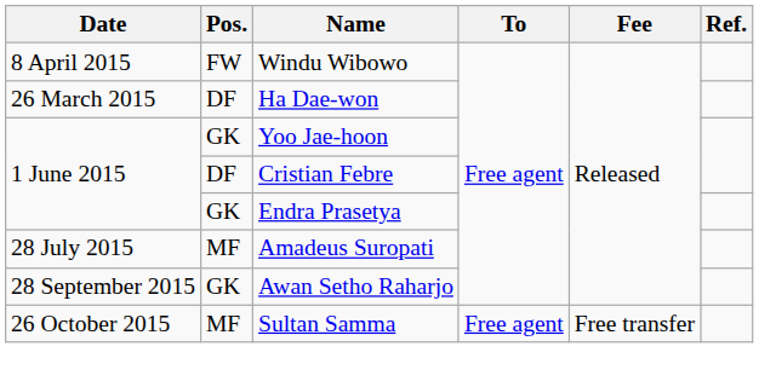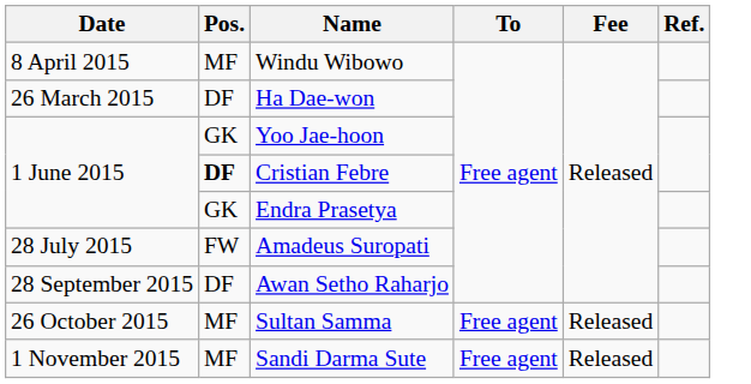 <table class="wikitable">
 <tr>
 <th>Date</th>
 <th>Pos.</th>
 <th>Name</th>
 <th>To</th>
 <th>Fee</th>
 <th>Ref.</th>
 </tr>
 <tr>
 <td>8 April 2015</td>
-<td>FW</td>
+<td>MF</td>
 <td> Windu Wibowo</td>
 <td rowspan="7"><a href='#'>Free agent</a></td>
 <td rowspan="7">Released</td>
 <td></td>
 </tr>
 <tr>
 <td>26 March 2015</td>
 <td>DF</td>
 <td> <a href='#'>Ha Dae-won</a></td>
 <td></td>
 </tr>
 <tr>
 <td rowspan="3">1 June 2015</td>
 <td>GK</td>
 <td> <a href='#'>Yoo Jae-hoon</a></td>
 <td rowspan="2"></td>
 </tr>
 <tr>
-<td>DF</td>
+<td><strong>DF</strong></td>
 <td> <a href='#'>Cristian Febre</a></td>
 </tr>
 <tr>
 <td>GK</td>
 <td> <a href='#'>Endra Prasetya</a></td>
 <td></td>
 </tr>
 <tr>
 <td>28 July 2015</td>
-<td>MF</td>
+<td>FW</td>
 <td> <a href='#'>Amadeus Suropati</a></td>
 <td></td>
 </tr>
 <tr>
 <td>28 September 2015</td>
-<td>GK</td>
+<td>DF</td>
 <td> <a href='#'>Awan Setho Raharjo</a></td>
 <td></td>
 </tr>
 <tr>
 <td>26 October 2015</td>
 <td>MF</td>
 <td> <a href='#'>Sultan Samma</a></td>
 <td><a href='#'>Free agent</a></td>
-<td>Free transfer</td>
+<td>Released</td>
+<td></td>
+</tr>
+<tr>
+<td>1 November 2015</td>
+<td>MF</td>
+<td> <a href='#'>Sandi Darma Sute</a></td>
+<td><a href='#'>Free agent</a></td>
+<td>Released</td>
 <td></td>
 </tr>
 </table>
